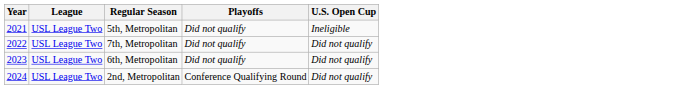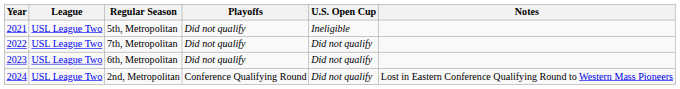 <table class="wikitable">
 <tr>
 <th>Year</th>
 <th>League</th>
 <th>Regular Season</th>
 <th>Playoffs</th>
 <th>U.S. Open Cup</th>
+<th>Notes</th>
 </tr>
 <tr>
 <td><a href='#'>2021</a></td>
 <td><a href='#'>USL League Two</a></td>
 <td>5th, Metropolitan</td>
 <td><em>Did not qualify</em></td>
 <td><em>Ineligible</em></td>
+<td></td>
 </tr>
 <tr>
 <td><a href='#'>2022</a></td>
 <td><a href='#'>USL League Two</a></td>
 <td>7th, Metropolitan</td>
 <td><em>Did not qualify</em></td>
 <td><em>Did not qualify</em></td>
+<td></td>
 </tr>
 <tr>
 <td><a href='#'>2023</a></td>
 <td><a href='#'>USL League Two</a></td>
 <td>6th, Metropolitan</td>
 <td><em>Did not qualify</em></td>
 <td><em>Did not qualify</em></td>
+<td></td>
 </tr>
 <tr>
 <td><a href='#'>2024</a></td>
 <td><a href='#'>USL League Two</a></td>
 <td>2nd, Metropolitan</td>
 <td>Conference Qualifying Round</td>
 <td><em>Did not qualify</em></td>
+<td>Lost in Eastern Conference Qualifying Round to <a href='#'>Western Mass Pioneers</a></td>
 </tr>
 </table>
